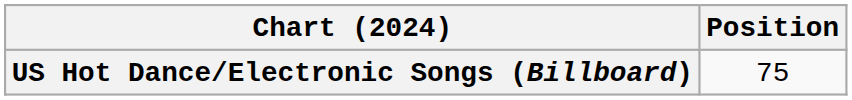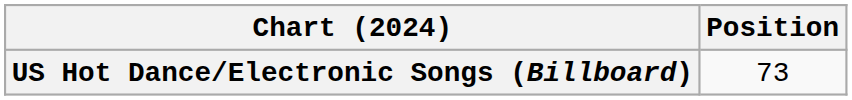 <table class="wikitable sortable plainrowheaders" style="text-align:center">
 <tr>
 <th scope="col">Chart (2024)</th>
 <th scope="col">Position</th>
 </tr>
 <tr>
 <th scope="row">US Hot Dance/Electronic Songs (<em>Billboard</em>)</th>
-<td>75</td>
+<td>73</td>
 </tr>
 </table>
